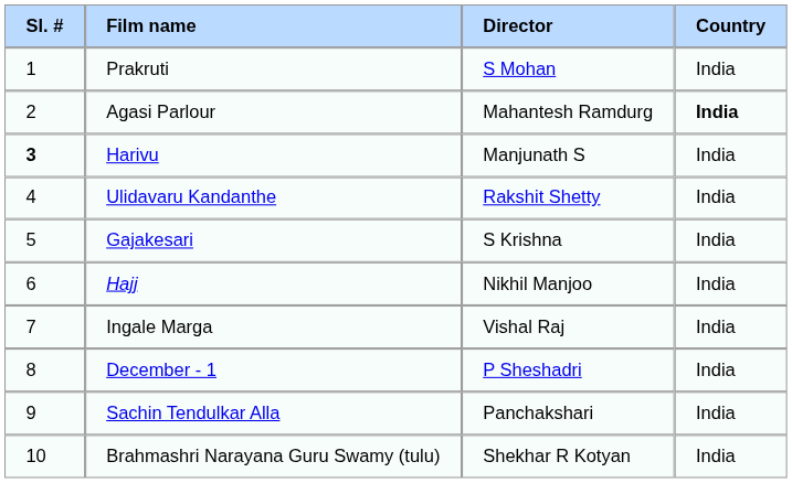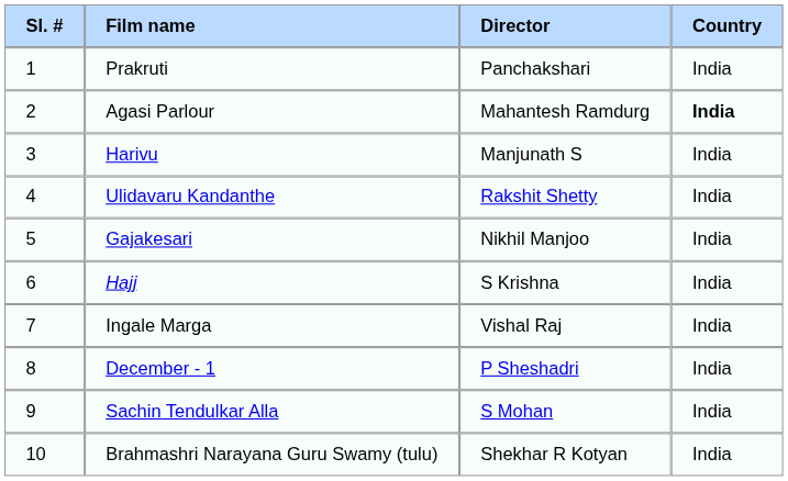 <table style="border-spacing:0;">
 <tr>
 <td style="background-color:#bbdaff;border:0.05pt solid #999999;padding-top:0.0931in;padding-bottom:0.0931in;padding-left:0.1861in;padding-right:0.1861in;"><div><strong>Sl. #</strong></div></td>
 <td style="background-color:#bbdaff;border:0.05pt solid #999999;padding-top:0.0931in;padding-bottom:0.0931in;padding-left:0.1861in;padding-right:0.1861in;"><strong>Film name</strong></td>
 <td style="background-color:#bbdaff;border:0.05pt solid #999999;padding-top:0.0931in;padding-bottom:0.0931in;padding-left:0.1861in;padding-right:0.1861in;"><strong>Director</strong></td>
 <td style="background-color:#bbdaff;border:0.05pt solid #999999;padding-top:0.0931in;padding-bottom:0.0931in;padding-left:0.1861in;padding-right:0.1861in;"><strong>Country</strong></td>
 </tr>
 <tr>
 <td style="background-color:#f7fdfa;border:0.05pt solid #999999;padding-top:0.0931in;padding-bottom:0.0931in;padding-left:0.1861in;padding-right:0.1861in;"><div>1</div></td>
 <td style="background-color:#f7fdfa;border:0.05pt solid #999999;padding-top:0.0931in;padding-bottom:0.0931in;padding-left:0.1861in;padding-right:0.1861in;">Prakruti</td>
-<td style="background-color:#f7fdfa;border:0.05pt solid #999999;padding-top:0.0931in;padding-bottom:0.0931in;padding-left:0.1861in;padding-right:0.1861in;"><a href='#'>S Mohan</a></td>
+<td style="background-color:#f7fdfa;border:0.05pt solid #999999;padding-top:0.0931in;padding-bottom:0.0931in;padding-left:0.1861in;padding-right:0.1861in;">Panchakshari</td>
 <td style="background-color:#f7fdfa;border:0.05pt solid #999999;padding-top:0.0931in;padding-bottom:0.0931in;padding-left:0.1861in;padding-right:0.1861in;">India</td>
 </tr>
 <tr>
 <td style="background-color:#f7fdfa;border:0.05pt solid #999999;padding-top:0.0931in;padding-bottom:0.0931in;padding-left:0.1861in;padding-right:0.1861in;"><div>2</div></td>
 <td style="background-color:#f7fdfa;border:0.05pt solid #999999;padding-top:0.0931in;padding-bottom:0.0931in;padding-left:0.1861in;padding-right:0.1861in;">Agasi Parlour</td>
 <td style="background-color:#f7fdfa;border:0.05pt solid #999999;padding-top:0.0931in;padding-bottom:0.0931in;padding-left:0.1861in;padding-right:0.1861in;">Mahantesh Ramdurg</td>
 <td style="background-color:#f7fdfa;border:0.05pt solid #999999;padding-top:0.0931in;padding-bottom:0.0931in;padding-left:0.1861in;padding-right:0.1861in;"><strong>India</strong></td>
 </tr>
 <tr>
-<td style="background-color:#f7fdfa;border:0.05pt solid #999999;padding-top:0.0931in;padding-bottom:0.0931in;padding-left:0.1861in;padding-right:0.1861in;"><strong><div>3</div></strong></td>
+<td style="background-color:#f7fdfa;border:0.05pt solid #999999;padding-top:0.0931in;padding-bottom:0.0931in;padding-left:0.1861in;padding-right:0.1861in;"><div>3</div></td>
 <td style="background-color:#f7fdfa;border:0.05pt solid #999999;padding-top:0.0931in;padding-bottom:0.0931in;padding-left:0.1861in;padding-right:0.1861in;"><a href='#'>Harivu</a></td>
 <td style="background-color:#f7fdfa;border:0.05pt solid #999999;padding-top:0.0931in;padding-bottom:0.0931in;padding-left:0.1861in;padding-right:0.1861in;">Manjunath S</td>
 <td style="background-color:#f7fdfa;border:0.05pt solid #999999;padding-top:0.0931in;padding-bottom:0.0931in;padding-left:0.1861in;padding-right:0.1861in;">India</td>
 </tr>
 <tr>
 <td style="background-color:#f7fdfa;border:0.05pt solid #999999;padding-top:0.0931in;padding-bottom:0.0931in;padding-left:0.1861in;padding-right:0.1861in;"><div>4</div></td>
 <td style="background-color:#f7fdfa;border:0.05pt solid #999999;padding-top:0.0931in;padding-bottom:0.0931in;padding-left:0.1861in;padding-right:0.1861in;"><a href='#'>Ulidavaru Kandanthe</a></td>
 <td style="background-color:#f7fdfa;border:0.05pt solid #999999;padding-top:0.0931in;padding-bottom:0.0931in;padding-left:0.1861in;padding-right:0.1861in;"><a href='#'>Rakshit Shetty</a></td>
 <td style="background-color:#f7fdfa;border:0.05pt solid #999999;padding-top:0.0931in;padding-bottom:0.0931in;padding-left:0.1861in;padding-right:0.1861in;">India</td>
 </tr>
 <tr>
 <td style="background-color:#f7fdfa;border:0.05pt solid #999999;padding-top:0.0931in;padding-bottom:0.0931in;padding-left:0.1861in;padding-right:0.1861in;"><div>5</div></td>
 <td style="background-color:#f7fdfa;border:0.05pt solid #999999;padding-top:0.0931in;padding-bottom:0.0931in;padding-left:0.1861in;padding-right:0.1861in;"><a href='#'>Gajakesari</a></td>
-<td style="background-color:#f7fdfa;border:0.05pt solid #999999;padding-top:0.0931in;padding-bottom:0.0931in;padding-left:0.1861in;padding-right:0.1861in;">S Krishna</td>
+<td style="background-color:#f7fdfa;border:0.05pt solid #999999;padding-top:0.0931in;padding-bottom:0.0931in;padding-left:0.1861in;padding-right:0.1861in;">Nikhil Manjoo</td>
 <td style="background-color:#f7fdfa;border:0.05pt solid #999999;padding-top:0.0931in;padding-bottom:0.0931in;padding-left:0.1861in;padding-right:0.1861in;">India</td>
 </tr>
 <tr>
 <td style="background-color:#f7fdfa;border:0.05pt solid #999999;padding-top:0.0931in;padding-bottom:0.0931in;padding-left:0.1861in;padding-right:0.1861in;"><div>6</div></td>
 <td style="background-color:#f7fdfa;border:0.05pt solid #999999;padding-top:0.0931in;padding-bottom:0.0931in;padding-left:0.1861in;padding-right:0.1861in;"><em><a href='#'>Hajj</a></em></td>
-<td style="background-color:#f7fdfa;border:0.05pt solid #999999;padding-top:0.0931in;padding-bottom:0.0931in;padding-left:0.1861in;padding-right:0.1861in;">Nikhil Manjoo</td>
+<td style="background-color:#f7fdfa;border:0.05pt solid #999999;padding-top:0.0931in;padding-bottom:0.0931in;padding-left:0.1861in;padding-right:0.1861in;">S Krishna</td>
 <td style="background-color:#f7fdfa;border:0.05pt solid #999999;padding-top:0.0931in;padding-bottom:0.0931in;padding-left:0.1861in;padding-right:0.1861in;">India</td>
 </tr>
 <tr>
 <td style="background-color:#f7fdfa;border:0.05pt solid #999999;padding-top:0.0931in;padding-bottom:0.0931in;padding-left:0.1861in;padding-right:0.1861in;"><div>7</div></td>
 <td style="background-color:#f7fdfa;border:0.05pt solid #999999;padding-top:0.0931in;padding-bottom:0.0931in;padding-left:0.1861in;padding-right:0.1861in;">Ingale Marga</td>
 <td style="background-color:#f7fdfa;border:0.05pt solid #999999;padding-top:0.0931in;padding-bottom:0.0931in;padding-left:0.1861in;padding-right:0.1861in;">Vishal Raj</td>
 <td style="background-color:#f7fdfa;border:0.05pt solid #999999;padding-top:0.0931in;padding-bottom:0.0931in;padding-left:0.1861in;padding-right:0.1861in;">India</td>
 </tr>
 <tr>
 <td style="background-color:#f7fdfa;border:0.05pt solid #999999;padding-top:0.0931in;padding-bottom:0.0931in;padding-left:0.1861in;padding-right:0.1861in;"><div>8</div></td>
 <td style="background-color:#f7fdfa;border:0.05pt solid #999999;padding-top:0.0931in;padding-bottom:0.0931in;padding-left:0.1861in;padding-right:0.1861in;"><a href='#'>December - 1</a></td>
 <td style="background-color:#f7fdfa;border:0.05pt solid #999999;padding-top:0.0931in;padding-bottom:0.0931in;padding-left:0.1861in;padding-right:0.1861in;"><a href='#'>P Sheshadri</a></td>
 <td style="background-color:#f7fdfa;border:0.05pt solid #999999;padding-top:0.0931in;padding-bottom:0.0931in;padding-left:0.1861in;padding-right:0.1861in;">India</td>
 </tr>
 <tr>
 <td style="background-color:#f7fdfa;border:0.05pt solid #999999;padding-top:0.0931in;padding-bottom:0.0931in;padding-left:0.1861in;padding-right:0.1861in;"><div>9</div></td>
 <td style="background-color:#f7fdfa;border:0.05pt solid #999999;padding-top:0.0931in;padding-bottom:0.0931in;padding-left:0.1861in;padding-right:0.1861in;"><a href='#'>Sachin Tendulkar Alla</a></td>
-<td style="background-color:#f7fdfa;border:0.05pt solid #999999;padding-top:0.0931in;padding-bottom:0.0931in;padding-left:0.1861in;padding-right:0.1861in;">Panchakshari</td>
+<td style="background-color:#f7fdfa;border:0.05pt solid #999999;padding-top:0.0931in;padding-bottom:0.0931in;padding-left:0.1861in;padding-right:0.1861in;"><a href='#'>S Mohan</a></td>
 <td style="background-color:#f7fdfa;border:0.05pt solid #999999;padding-top:0.0931in;padding-bottom:0.0931in;padding-left:0.1861in;padding-right:0.1861in;">India</td>
 </tr>
 <tr>
 <td style="background-color:#f7fdfa;border:0.05pt solid #999999;padding-top:0.0931in;padding-bottom:0.0931in;padding-left:0.1861in;padding-right:0.1861in;"><div>10</div></td>
 <td style="background-color:#f7fdfa;border:0.05pt solid #999999;padding-top:0.0931in;padding-bottom:0.0931in;padding-left:0.1861in;padding-right:0.1861in;">Brahmashri Narayana Guru Swamy (tulu)</td>
 <td style="background-color:#f7fdfa;border:0.05pt solid #999999;padding-top:0.0931in;padding-bottom:0.0931in;padding-left:0.1861in;padding-right:0.1861in;">Shekhar R Kotyan</td>
 <td style="background-color:#f7fdfa;border:0.05pt solid #999999;padding-top:0.0931in;padding-bottom:0.0931in;padding-left:0.1861in;padding-right:0.1861in;">India</td>
 </tr>
 </table>
